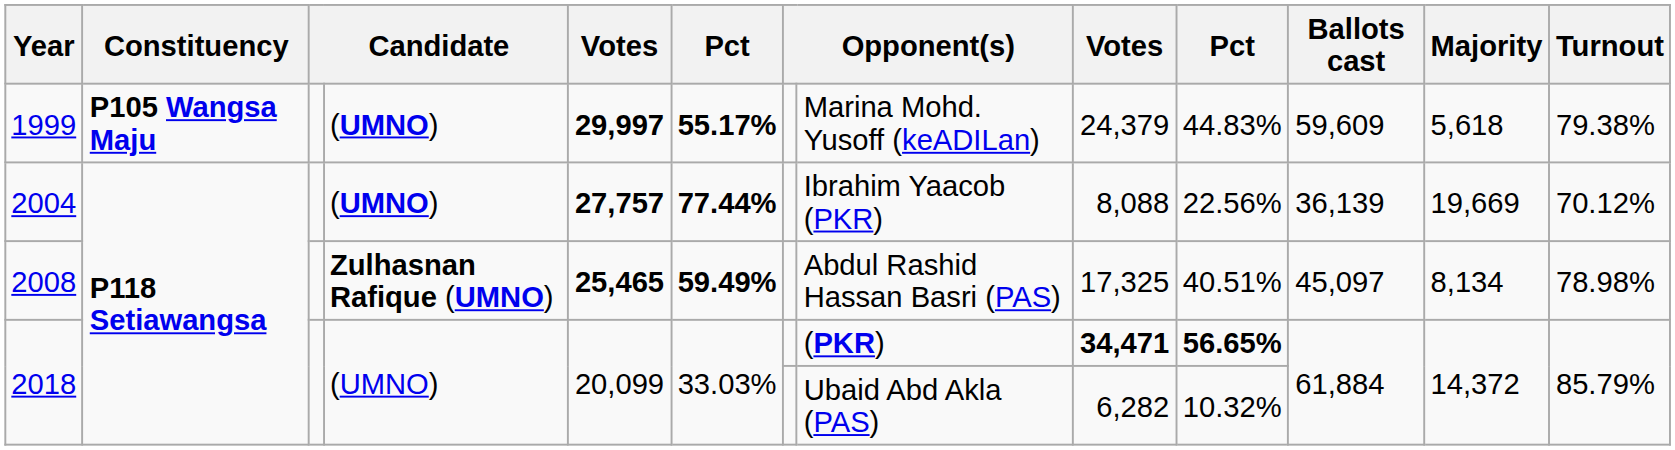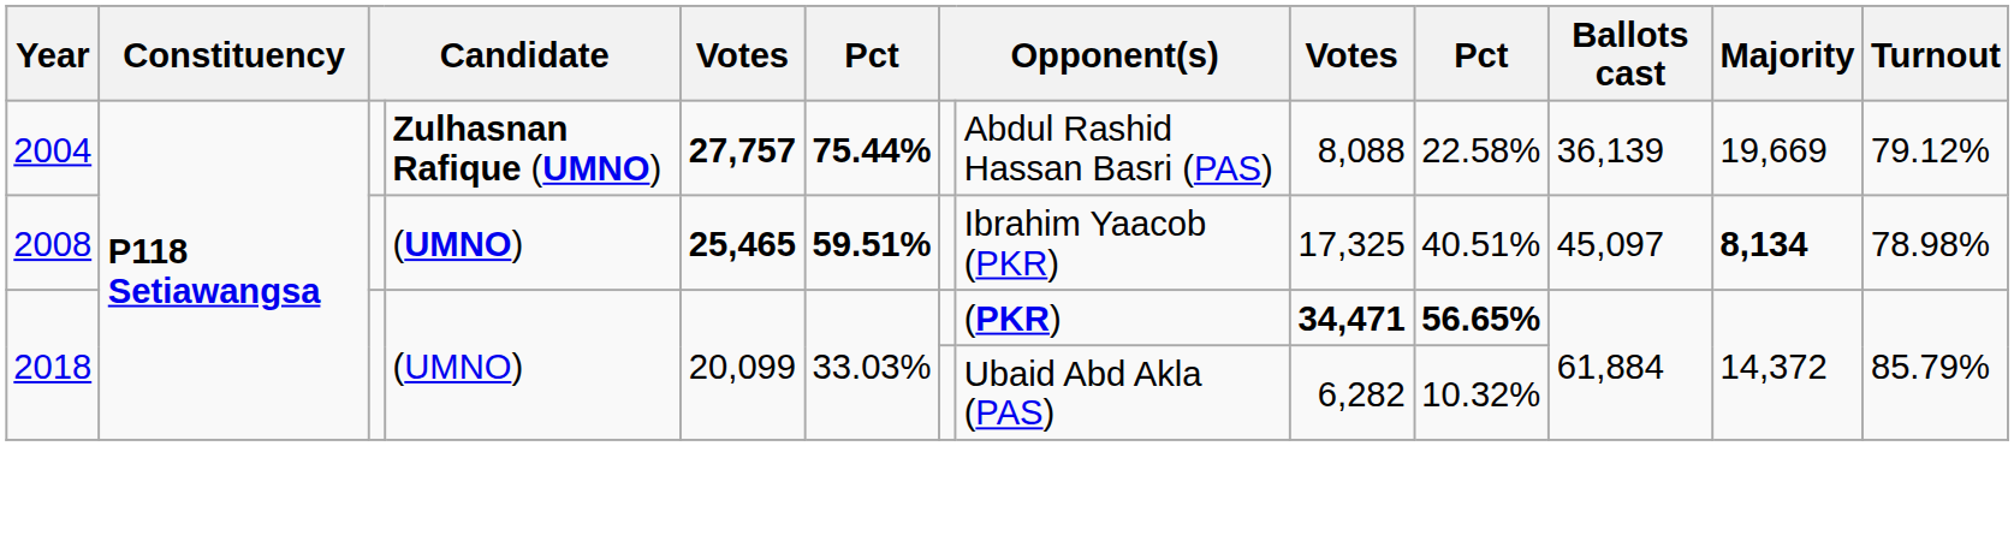 <table class="wikitable" style="margin:0.5em ; font-size:95%">
 <tr>
 <th>Year</th>
 <th>Constituency</th>
 <th colspan=2>Candidate</th>
 <th>Votes</th>
 <th>Pct</th>
 <th colspan=2>Opponent(s)</th>
 <th>Votes</th>
 <th>Pct</th>
 <th>Ballots cast</th>
 <th>Majority</th>
 <th>Turnout</th>
 </tr>
 <tr>
-<td><a href='#'>1999</a></td>
-<td><strong>P105 <a href='#'>Wangsa Maju</a></strong></td>
-<td></td>
-<td> (<a href='#'><strong>UMNO</strong></a>)</td>
-<td align="right"><strong>29,997</strong></td>
-<td><strong>55.17%</strong></td>
-<td></td>
-<td>Marina Mohd. Yusoff (<a href='#'>keADILan</a>)</td>
-<td align="right">24,379</td>
-<td>44.83%</td>
-<td>59,609</td>
-<td>5,618</td>
-<td>79.38%</td>
-</tr>
-<tr>
 <td><a href='#'>2004</a></td>
 <td rowspan=5><strong>P118 <a href='#'>Setiawangsa</a></strong></td>
 <td></td>
-<td> (<a href='#'><strong>UMNO</strong></a>)</td>
+<td><strong>Zulhasnan Rafique</strong> (<a href='#'><strong>UMNO</strong></a>)</td>
 <td align="right"><strong>27,757</strong></td>
-<td><strong>77.44%</strong></td>
+<td><strong>75.44%</strong></td>
 <td></td>
-<td>Ibrahim Yaacob (<a href='#'>PKR</a>)</td>
+<td>Abdul Rashid Hassan Basri (<a href='#'>PAS</a>)</td>
 <td align="right">8,088</td>
-<td>22.56%</td>
+<td>22.58%</td>
 <td>36,139</td>
 <td>19,669</td>
-<td>70.12%</td>
+<td>79.12%</td>
 </tr>
 <tr>
 <td><a href='#'>2008</a></td>
 <td></td>
-<td><strong>Zulhasnan Rafique</strong> (<a href='#'><strong>UMNO</strong></a>)</td>
+<td> (<a href='#'><strong>UMNO</strong></a>)</td>
 <td align="right"><strong>25,465</strong></td>
-<td><strong>59.49%</strong></td>
+<td><strong>59.51%</strong></td>
 <td></td>
-<td>Abdul Rashid Hassan Basri (<a href='#'>PAS</a>)</td>
+<td>Ibrahim Yaacob (<a href='#'>PKR</a>)</td>
 <td align="right">17,325</td>
 <td>40.51%</td>
 <td>45,097</td>
-<td>8,134</td>
+<td><strong>8,134</strong></td>
 <td>78.98%</td>
 </tr>
 <tr>
 <td rowspan=2><a href='#'>2018</a></td>
 <td rowspan=2 ></td>
 <td rowspan=2> (<a href='#'>UMNO</a>)</td>
 <td rowspan=2 align="right">20,099</td>
 <td rowspan=2>33.03%</td>
 <td></td>
 <td> (<a href='#'><strong>PKR</strong></a>)</td>
 <td align="right"><strong>34,471</strong></td>
 <td><strong>56.65%</strong></td>
 <td rowspan=2>61,884</td>
 <td rowspan=2>14,372</td>
 <td rowspan=2>85.79%</td>
 </tr>
 <tr>
 <td></td>
 <td>Ubaid Abd Akla (<a href='#'>PAS</a>)</td>
 <td align="right">6,282</td>
 <td>10.32%</td>
 </tr>
 </table>
